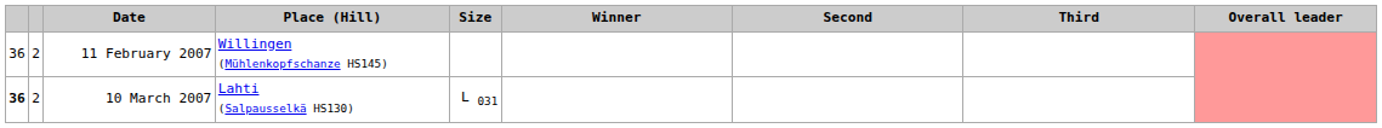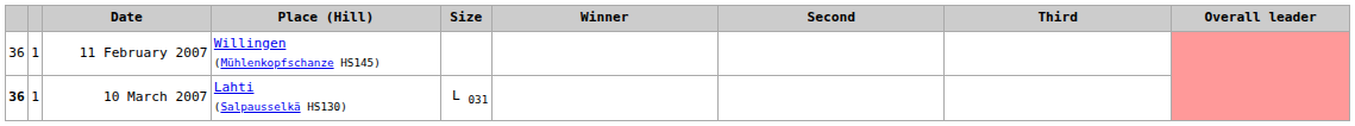 <table class="wikitable plainrowheaders" style="background:#fff; font-size:86%; line-height:16px; border:grey solid 1px; border-collapse:collapse;">
 <tr>
 <th scope="col" style="background:#ccc; width=30 px;"></th>
 <th scope="col" style="background:#ccc; width=30 px;"></th>
 <th scope="col" style="background:#ccc; width:136px;">Date</th>
 <th scope="col" style="background:#ccc; width:188px;">Place (Hill)</th>
 <th scope="col" style="background:#ccc; width:37px;">Size</th>
 <th scope="col" style="background:#ccc; width:185px;">Winner</th>
 <th scope="col" style="background:#ccc; width:185px;">Second</th>
 <th scope="col" style="background:#ccc; width:185px;">Third</th>
 <th scope="col" style="background:#ccc; width:145px;">Overall leader</th>
 </tr>
 <tr>
 <td align=center>36</td>
-<td align=center>2</td>
+<td align=center>1</td>
 <td align=right>11 February 2007</td>
 <td> <a href='#'>Willingen</a><br><small>(<a href='#'>Mühlenkopfschanze</a> HS145)</small></td>
 <td align=right></td>
 <td></td>
 <td></td>
 <td></td>
 <td bgcolor=#FF9999 rowspan=2></td>
 </tr>
 <tr>
 <td align=center><strong>36</strong></td>
-<td align=center>2</td>
+<td align=center>1</td>
 <td align=right>10 March 2007</td>
 <td> <a href='#'>Lahti</a><br><small>(<a href='#'>Salpausselkä</a> HS130)</small></td>
 <td align=right>L <sub>031</sub></td>
 <td></td>
 <td></td>
 <td></td>
 </tr>
 </table>
